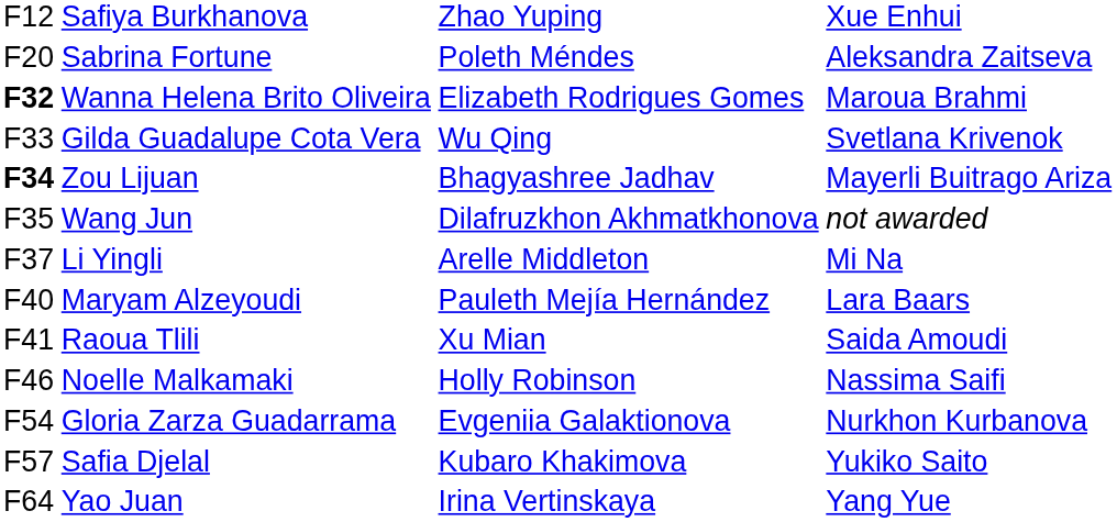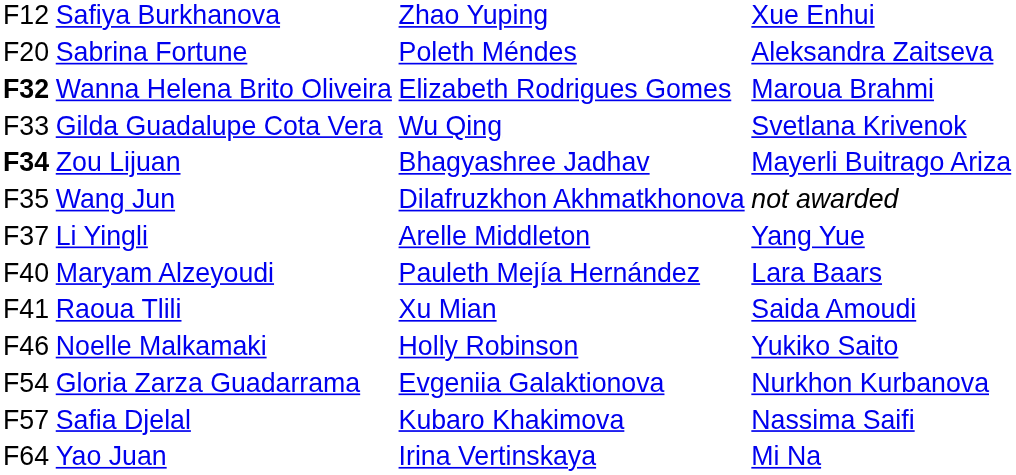 <table>
 <tr>
 <td>F12</td>
 <td><a href='#'>Safiya Burkhanova</a><br></td>
 <td><a href='#'>Zhao Yuping</a><br></td>
 <td><a href='#'>Xue Enhui</a><br></td>
 </tr>
 <tr>
 <td>F20</td>
 <td><a href='#'>Sabrina Fortune</a><br></td>
 <td><a href='#'>Poleth Méndes</a><br></td>
 <td><a href='#'>Aleksandra Zaitseva</a><br></td>
 </tr>
 <tr>
 <td><strong>F32</strong></td>
 <td><a href='#'>Wanna Helena Brito Oliveira</a><br></td>
 <td><a href='#'>Elizabeth Rodrigues Gomes</a><br></td>
 <td><a href='#'>Maroua Brahmi</a><br></td>
 </tr>
 <tr>
 <td>F33</td>
 <td><a href='#'>Gilda Guadalupe Cota Vera</a><br></td>
 <td><a href='#'>Wu Qing</a><br></td>
 <td><a href='#'>Svetlana Krivenok</a><br></td>
 </tr>
 <tr>
 <td><strong>F34</strong></td>
 <td><a href='#'>Zou Lijuan</a><br></td>
 <td><a href='#'>Bhagyashree Jadhav</a><br></td>
 <td><a href='#'>Mayerli Buitrago Ariza</a><br></td>
 </tr>
 <tr>
 <td>F35</td>
 <td><a href='#'>Wang Jun</a><br></td>
 <td><a href='#'>Dilafruzkhon Akhmatkhonova</a><br></td>
 <td><em>not awarded</em></td>
 </tr>
 <tr>
 <td>F37</td>
 <td><a href='#'>Li Yingli</a><br></td>
 <td><a href='#'>Arelle Middleton</a><br></td>
-<td><a href='#'>Mi Na</a><br></td>
+<td><a href='#'>Yang Yue</a><br></td>
 </tr>
 <tr>
 <td>F40</td>
 <td><a href='#'>Maryam Alzeyoudi</a><br></td>
 <td><a href='#'>Pauleth Mejía Hernández</a><br></td>
 <td><a href='#'>Lara Baars</a><br></td>
 </tr>
 <tr>
 <td>F41</td>
 <td><a href='#'>Raoua Tlili</a><br></td>
 <td><a href='#'>Xu Mian</a><br></td>
 <td><a href='#'>Saida Amoudi</a><br></td>
 </tr>
 <tr>
 <td>F46</td>
 <td><a href='#'>Noelle Malkamaki</a><br></td>
 <td><a href='#'>Holly Robinson</a><br></td>
-<td><a href='#'>Nassima Saifi</a><br></td>
+<td><a href='#'>Yukiko Saito</a><br></td>
 </tr>
 <tr>
 <td>F54</td>
 <td><a href='#'>Gloria Zarza Guadarrama</a><br></td>
 <td><a href='#'>Evgeniia Galaktionova</a><br></td>
 <td><a href='#'>Nurkhon Kurbanova</a><br></td>
 </tr>
 <tr>
 <td>F57</td>
 <td><a href='#'>Safia Djelal</a><br></td>
 <td><a href='#'>Kubaro Khakimova</a><br></td>
-<td><a href='#'>Yukiko Saito</a><br></td>
+<td><a href='#'>Nassima Saifi</a><br></td>
 </tr>
 <tr>
 <td>F64</td>
 <td><a href='#'>Yao Juan</a><br></td>
 <td><a href='#'>Irina Vertinskaya</a><br></td>
-<td><a href='#'>Yang Yue</a><br></td>
+<td><a href='#'>Mi Na</a><br></td>
 </tr>
 </table>
